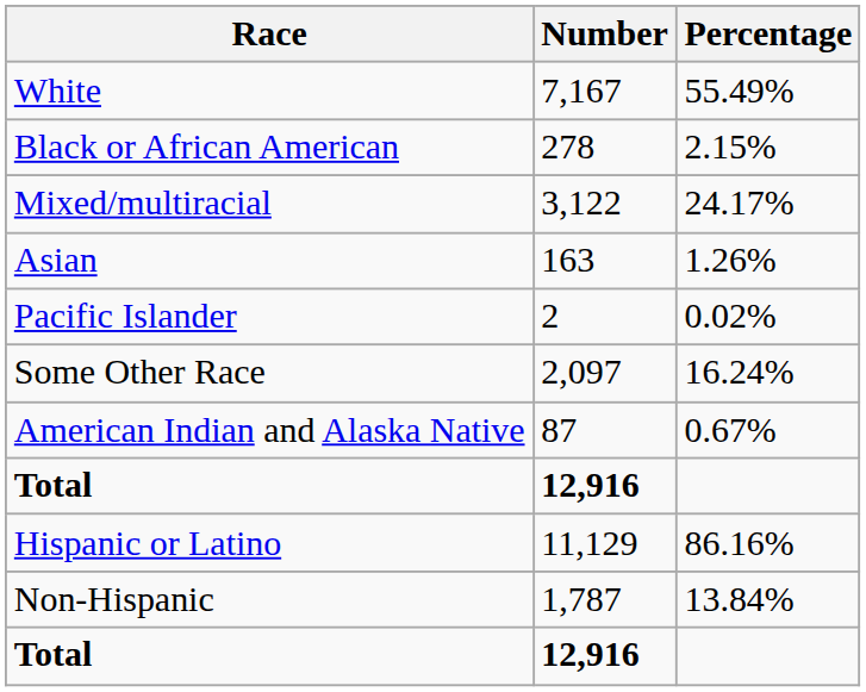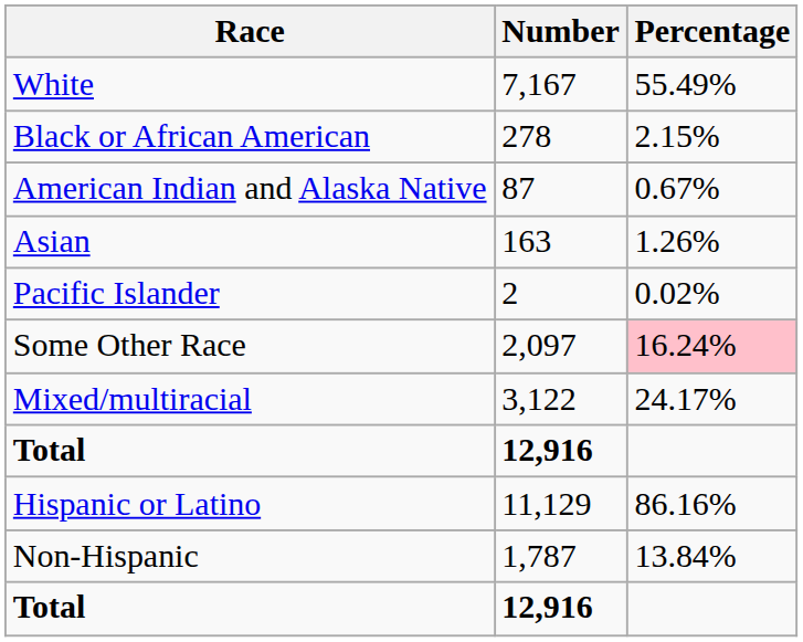 <table class="wikitable">
 <tr>
 <th>Race</th>
 <th>Number</th>
 <th>Percentage</th>
 </tr>
 <tr>
 <td><a href='#'>White</a></td>
 <td>7,167</td>
 <td>55.49%</td>
 </tr>
 <tr>
 <td><a href='#'>Black or African American</a></td>
 <td>278</td>
 <td>2.15%</td>
 </tr>
 <tr>
-<td><a href='#'>Mixed/multiracial</a></td>
-<td>3,122</td>
-<td>24.17%</td>
+<td><a href='#'>American Indian</a> and <a href='#'>Alaska Native</a></td>
+<td>87</td>
+<td>0.67%</td>
 </tr>
 <tr>
 <td><a href='#'>Asian</a></td>
 <td>163</td>
 <td>1.26%</td>
 </tr>
 <tr>
 <td><a href='#'>Pacific Islander</a></td>
 <td>2</td>
 <td>0.02%</td>
 </tr>
 <tr>
 <td>Some Other Race</td>
 <td>2,097</td>
-<td>16.24%</td>
+<td style="background: pink;">16.24%</td>
 </tr>
 <tr>
-<td><a href='#'>American Indian</a> and <a href='#'>Alaska Native</a></td>
-<td>87</td>
-<td>0.67%</td>
+<td><a href='#'>Mixed/multiracial</a></td>
+<td>3,122</td>
+<td>24.17%</td>
 </tr>
 <tr>
 <td><strong>Total</strong></td>
 <td><strong>12,916</strong></td>
 </tr>
 <tr>
 <td><a href='#'>Hispanic or Latino</a></td>
 <td>11,129</td>
 <td>86.16%</td>
 </tr>
 <tr>
 <td>Non-Hispanic</td>
 <td>1,787</td>
 <td>13.84%</td>
 </tr>
 <tr>
 <td><strong>Total</strong></td>
 <td><strong>12,916</strong></td>
 <td></td>
 </tr>
 </table>
